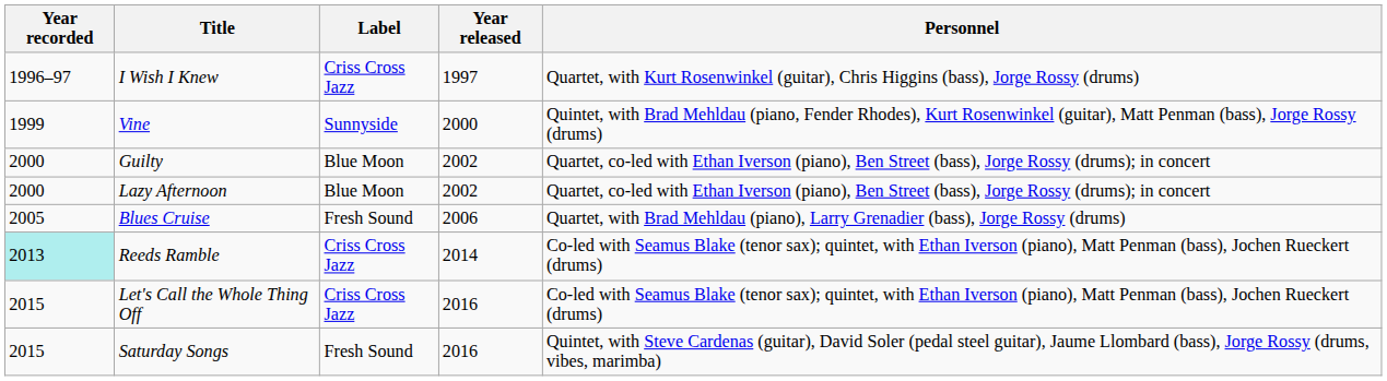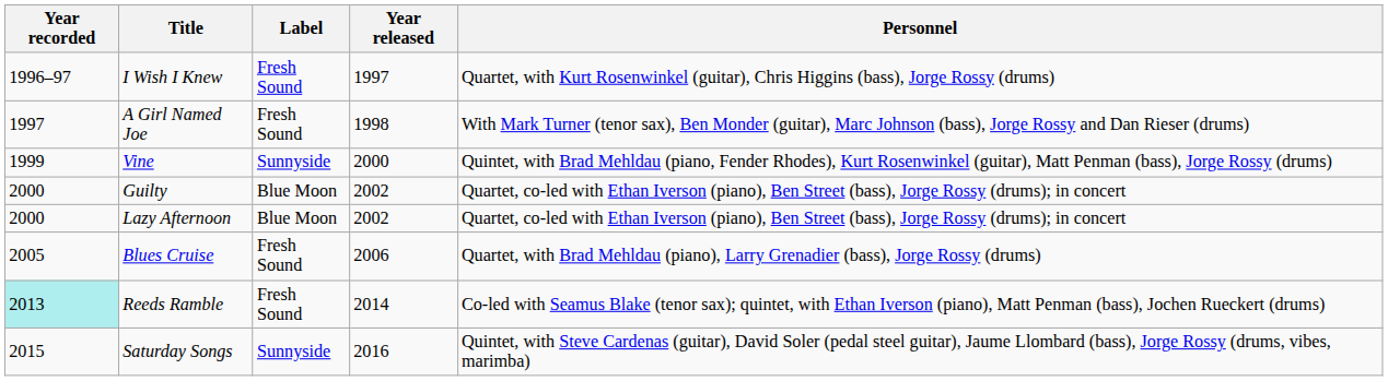 <table class="wikitable sortable">
 <tr>
 <th>Year recorded</th>
 <th>Title</th>
 <th>Label</th>
 <th>Year released</th>
 <th>Personnel</th>
 </tr>
 <tr>
 <td>1996–97</td>
 <td><em>I Wish I Knew</em></td>
-<td><a href='#'>Criss Cross Jazz</a></td>
+<td><a href='#'>Fresh Sound</a></td>
 <td>1997</td>
 <td>Quartet, with <a href='#'>Kurt Rosenwinkel</a> (guitar), Chris Higgins (bass), <a href='#'>Jorge Rossy</a> (drums)</td>
+</tr>
+<tr>
+<td>1997</td>
+<td><em>A Girl Named Joe</em></td>
+<td>Fresh Sound</td>
+<td>1998</td>
+<td>With <a href='#'>Mark Turner</a> (tenor sax), <a href='#'>Ben Monder</a> (guitar), <a href='#'>Marc Johnson</a> (bass), <a href='#'>Jorge Rossy</a> and Dan Rieser (drums)</td>
 </tr>
 <tr>
 <td>1999</td>
 <td><em><a href='#'>Vine</a></em></td>
 <td><a href='#'>Sunnyside</a></td>
 <td>2000</td>
 <td>Quintet, with <a href='#'>Brad Mehldau</a> (piano, Fender Rhodes), <a href='#'>Kurt Rosenwinkel</a> (guitar), Matt Penman (bass), <a href='#'>Jorge Rossy</a> (drums)</td>
 </tr>
 <tr>
 <td>2000</td>
 <td><em>Guilty</em></td>
 <td>Blue Moon</td>
 <td>2002</td>
 <td>Quartet, co-led with <a href='#'>Ethan Iverson</a> (piano), <a href='#'>Ben Street</a> (bass), <a href='#'>Jorge Rossy</a> (drums); in concert</td>
 </tr>
 <tr>
 <td>2000</td>
 <td><em>Lazy Afternoon</em></td>
 <td>Blue Moon</td>
 <td>2002</td>
 <td>Quartet, co-led with <a href='#'>Ethan Iverson</a> (piano), <a href='#'>Ben Street</a> (bass), <a href='#'>Jorge Rossy</a> (drums); in concert</td>
 </tr>
 <tr>
 <td>2005</td>
 <td><em><a href='#'>Blues Cruise</a></em></td>
 <td>Fresh Sound</td>
 <td>2006</td>
 <td>Quartet, with <a href='#'>Brad Mehldau</a> (piano), <a href='#'>Larry Grenadier</a> (bass), <a href='#'>Jorge Rossy</a> (drums)</td>
 </tr>
 <tr>
 <td style="background: paleturquoise;">2013</td>
 <td><em>Reeds Ramble</em></td>
-<td><a href='#'>Criss Cross Jazz</a></td>
+<td>Fresh Sound</td>
 <td>2014</td>
 <td>Co-led with <a href='#'>Seamus Blake</a> (tenor sax); quintet, with <a href='#'>Ethan Iverson</a> (piano), Matt Penman (bass), Jochen Rueckert (drums)</td>
 </tr>
 <tr>
 <td>2015</td>
-<td><em>Let's Call the Whole Thing Off</em></td>
-<td><a href='#'>Criss Cross Jazz</a></td>
-<td>2016</td>
-<td>Co-led with <a href='#'>Seamus Blake</a> (tenor sax); quintet, with <a href='#'>Ethan Iverson</a> (piano), Matt Penman (bass), Jochen Rueckert (drums)</td>
-</tr>
-<tr>
-<td>2015</td>
 <td><em>Saturday Songs</em></td>
-<td>Fresh Sound</td>
+<td><a href='#'>Sunnyside</a></td>
 <td>2016</td>
 <td>Quintet, with <a href='#'>Steve Cardenas</a> (guitar), David Soler (pedal steel guitar), Jaume Llombard (bass), <a href='#'>Jorge Rossy</a> (drums, vibes, marimba)</td>
 </tr>
 </table>
